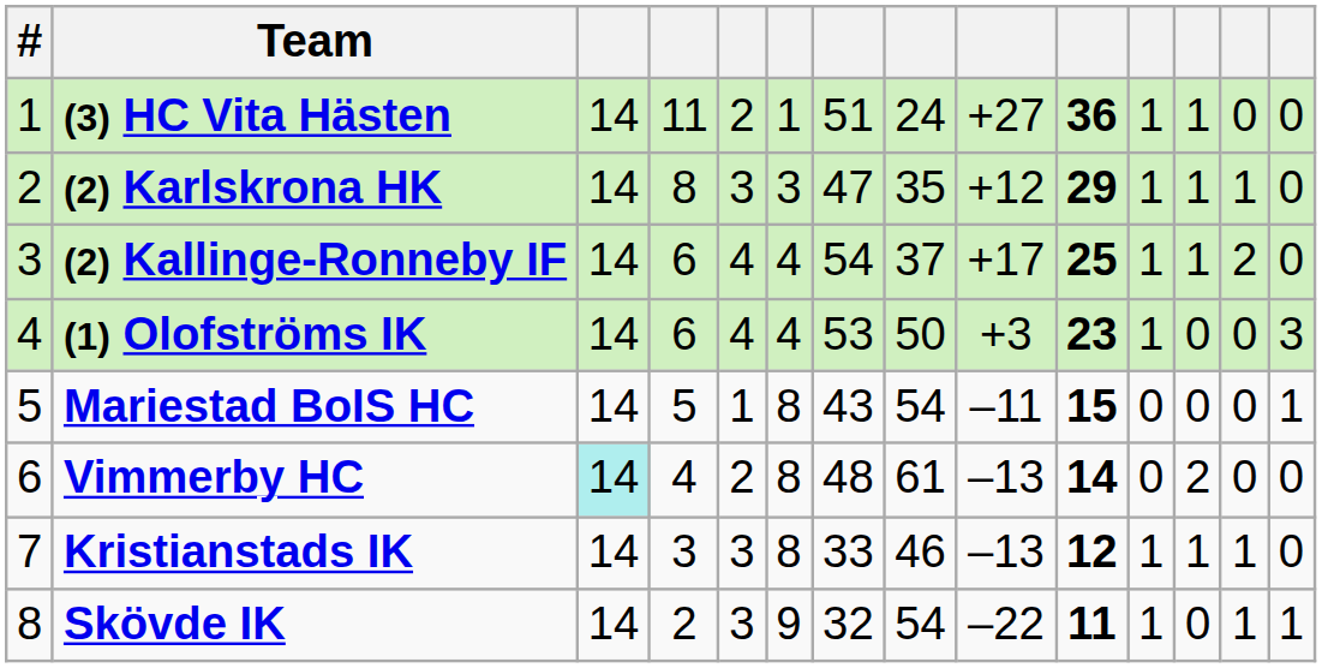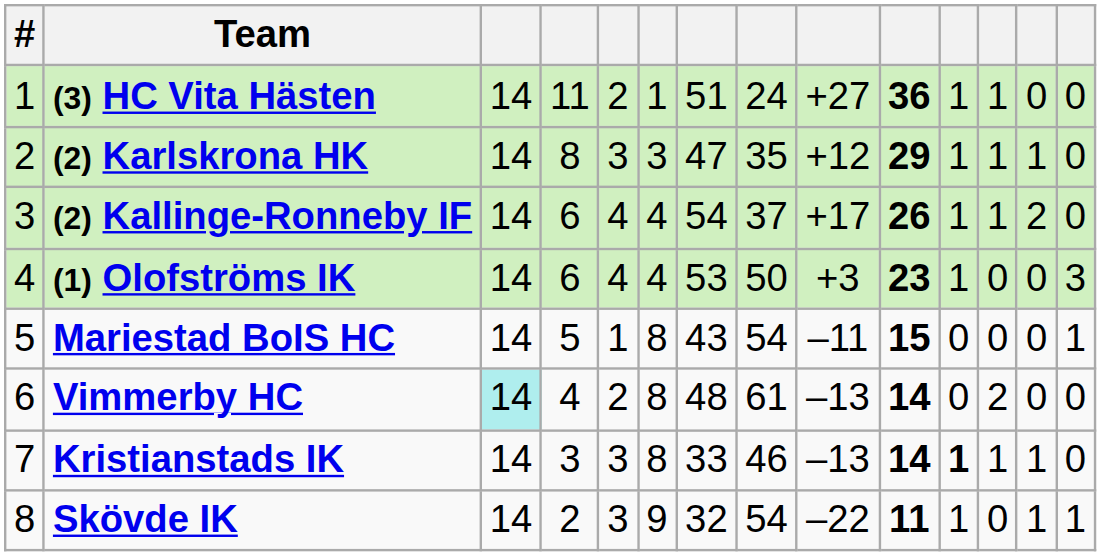 <table class="wikitable sortable">
 <tr>
 <th>#</th>
 <th>Team</th>
 <th></th>
 <th></th>
 <th></th>
 <th></th>
 <th></th>
 <th></th>
 <th></th>
 <th></th>
 <th></th>
 <th></th>
 <th></th>
 <th></th>
 </tr>
 <tr style="background: #D0F0C0;">
 <td>1</td>
 <td><strong><small>(3)</small> <a href='#'>HC Vita Hästen</a></strong></td>
 <td style="text-align: center;">14</td>
 <td style="text-align: center;">11</td>
 <td style="text-align: center;">2</td>
 <td style="text-align: center;">1</td>
 <td style="text-align: center;">51</td>
 <td style="text-align: center;">24</td>
 <td style="text-align: center;">+27</td>
 <td style="text-align: center;"><strong>36</strong></td>
 <td style="text-align: center;">1</td>
 <td style="text-align: center;">1</td>
 <td style="text-align: center;">0</td>
 <td style="text-align: center;">0</td>
 </tr>
 <tr style="background: #D0F0C0;">
 <td>2</td>
 <td><strong><small>(2)</small> <a href='#'>Karlskrona HK</a></strong></td>
 <td style="text-align: center;">14</td>
 <td style="text-align: center;">8</td>
 <td style="text-align: center;">3</td>
 <td style="text-align: center;">3</td>
 <td style="text-align: center;">47</td>
 <td style="text-align: center;">35</td>
 <td style="text-align: center;">+12</td>
 <td style="text-align: center;"><strong>29</strong></td>
 <td style="text-align: center;">1</td>
 <td style="text-align: center;">1</td>
 <td style="text-align: center;">1</td>
 <td style="text-align: center;">0</td>
 </tr>
 <tr style="background: #D0F0C0;">
 <td>3</td>
 <td><strong><small>(2)</small> <a href='#'>Kallinge-Ronneby IF</a></strong></td>
 <td style="text-align: center;">14</td>
 <td style="text-align: center;">6</td>
 <td style="text-align: center;">4</td>
 <td style="text-align: center;">4</td>
 <td style="text-align: center;">54</td>
 <td style="text-align: center;">37</td>
 <td style="text-align: center;">+17</td>
-<td style="text-align: center;"><strong>25</strong></td>
+<td style="text-align: center;"><strong>26</strong></td>
 <td style="text-align: center;">1</td>
 <td style="text-align: center;">1</td>
 <td style="text-align: center;">2</td>
 <td style="text-align: center;">0</td>
 </tr>
 <tr style="background: #D0F0C0;">
 <td>4</td>
 <td><strong><small>(1)</small> <a href='#'>Olofströms IK</a></strong></td>
 <td style="text-align: center;">14</td>
 <td style="text-align: center;">6</td>
 <td style="text-align: center;">4</td>
 <td style="text-align: center;">4</td>
 <td style="text-align: center;">53</td>
 <td style="text-align: center;">50</td>
 <td style="text-align: center;">+3</td>
 <td style="text-align: center;"><strong>23</strong></td>
 <td style="text-align: center;">1</td>
 <td style="text-align: center;">0</td>
 <td style="text-align: center;">0</td>
 <td style="text-align: center;">3</td>
 </tr>
 <tr>
 <td>5</td>
 <td><strong><a href='#'>Mariestad BoIS HC</a></strong></td>
 <td style="text-align: center;">14</td>
 <td style="text-align: center;">5</td>
 <td style="text-align: center;">1</td>
 <td style="text-align: center;">8</td>
 <td style="text-align: center;">43</td>
 <td style="text-align: center;">54</td>
 <td style="text-align: center;">–11</td>
 <td style="text-align: center;"><strong>15</strong></td>
 <td style="text-align: center;">0</td>
 <td style="text-align: center;">0</td>
 <td style="text-align: center;">0</td>
 <td style="text-align: center;">1</td>
 </tr>
 <tr>
 <td>6</td>
 <td><strong><a href='#'>Vimmerby HC</a></strong></td>
 <td style="background: paleturquoise; text-align: center;">14</td>
 <td style="text-align: center;">4</td>
 <td style="text-align: center;">2</td>
 <td style="text-align: center;">8</td>
 <td style="text-align: center;">48</td>
 <td style="text-align: center;">61</td>
 <td style="text-align: center;">–13</td>
 <td style="text-align: center;"><strong>14</strong></td>
 <td style="text-align: center;">0</td>
 <td style="text-align: center;">2</td>
 <td style="text-align: center;">0</td>
 <td style="text-align: center;">0</td>
 </tr>
 <tr>
 <td>7</td>
 <td><strong><a href='#'>Kristianstads IK</a></strong></td>
 <td style="text-align: center;">14</td>
 <td style="text-align: center;">3</td>
 <td style="text-align: center;">3</td>
 <td style="text-align: center;">8</td>
 <td style="text-align: center;">33</td>
 <td style="text-align: center;">46</td>
 <td style="text-align: center;">–13</td>
-<td style="text-align: center;"><strong>12</strong></td>
-<td style="text-align: center;">1</td>
+<td style="text-align: center;"><strong>14</strong></td>
+<td style="text-align: center;"><strong>1</strong></td>
 <td style="text-align: center;">1</td>
 <td style="text-align: center;">1</td>
 <td style="text-align: center;">0</td>
 </tr>
 <tr>
 <td>8</td>
 <td><strong><a href='#'>Skövde IK</a></strong></td>
 <td style="text-align: center;">14</td>
 <td style="text-align: center;">2</td>
 <td style="text-align: center;">3</td>
 <td style="text-align: center;">9</td>
 <td style="text-align: center;">32</td>
 <td style="text-align: center;">54</td>
 <td style="text-align: center;">–22</td>
 <td style="text-align: center;"><strong>11</strong></td>
 <td style="text-align: center;">1</td>
 <td style="text-align: center;">0</td>
 <td style="text-align: center;">1</td>
 <td style="text-align: center;">1</td>
 </tr>
 </table>
